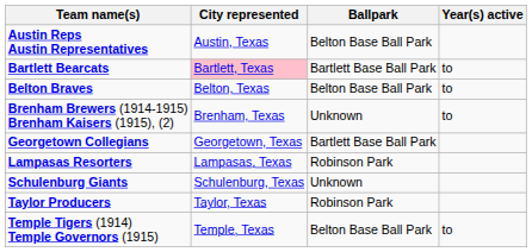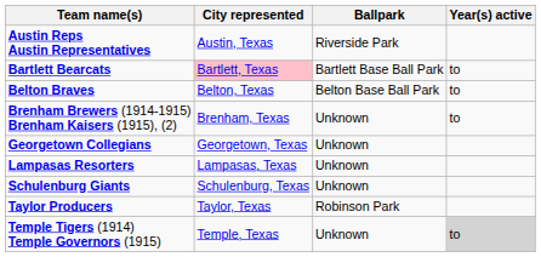 <table class="wikitable">
 <tr>
 <th>Team name(s)</th>
 <th>City represented</th>
 <th>Ballpark</th>
 <th>Year(s) active</th>
 </tr>
 <tr>
 <td><strong><a href='#'>Austin Reps</a><br><a href='#'>Austin Representatives</a></strong></td>
 <td><a href='#'>Austin, Texas</a></td>
-<td>Belton Base Ball Park</td>
+<td>Riverside Park</td>
 <td></td>
 </tr>
 <tr>
 <td><strong><a href='#'>Bartlett Bearcats</a></strong></td>
 <td style="background: pink;"><a href='#'>Bartlett, Texas</a></td>
 <td>Bartlett Base Ball Park</td>
 <td> to </td>
 </tr>
 <tr>
 <td><strong><a href='#'>Belton Braves</a></strong></td>
 <td><a href='#'>Belton, Texas</a></td>
 <td>Belton Base Ball Park</td>
 <td> to </td>
 </tr>
 <tr>
 <td><strong><a href='#'>Brenham Brewers</a></strong> (1914-1915)<br><strong><a href='#'>Brenham Kaisers</a></strong> (1915), (2)</td>
 <td><a href='#'>Brenham, Texas</a></td>
 <td>Unknown</td>
 <td> to </td>
 </tr>
 <tr>
 <td><strong><a href='#'>Georgetown Collegians</a></strong></td>
 <td><a href='#'>Georgetown, Texas</a></td>
-<td>Bartlett Base Ball Park</td>
+<td>Unknown</td>
 <td></td>
 </tr>
 <tr>
 <td><strong><a href='#'>Lampasas Resorters</a></strong></td>
 <td><a href='#'>Lampasas, Texas</a></td>
-<td>Robinson Park</td>
+<td>Unknown</td>
 <td></td>
 </tr>
 <tr>
 <td><strong><a href='#'>Schulenburg Giants</a></strong></td>
 <td><a href='#'>Schulenburg, Texas</a></td>
 <td>Unknown</td>
 <td></td>
 </tr>
 <tr>
 <td><strong><a href='#'>Taylor Producers</a></strong></td>
 <td><a href='#'>Taylor, Texas</a></td>
 <td>Robinson Park</td>
 <td></td>
 </tr>
 <tr>
 <td><strong><a href='#'>Temple Tigers</a></strong> (1914)<br> <strong><a href='#'>Temple Governors</a></strong> (1915)</td>
 <td><a href='#'>Temple, Texas</a></td>
-<td>Belton Base Ball Park</td>
-<td> to </td>
+<td>Unknown</td>
+<td style="background: lightgrey;"> to </td>
 </tr>
 </table>
